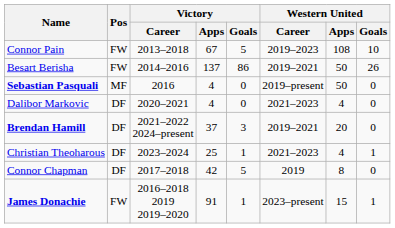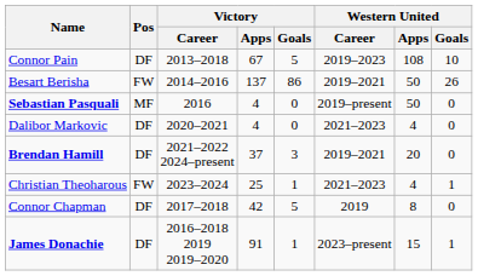 <table class="wikitable" style="text-align: center">
 <tr>
 <th rowspan=2>Name</th>
 <th rowspan=2>Pos</th>
 <th colspan=3>Victory</th>
 <th colspan=3>Western United</th>
 </tr>
 <tr>
 <th>Career</th>
 <th>Apps</th>
 <th>Goals</th>
 <th>Career</th>
 <th>Apps</th>
 <th>Goals</th>
 </tr>
 <tr>
 <td align=left> <a href='#'>Connor Pain</a></td>
-<td>FW</td>
+<td>DF</td>
 <td>2013–2018</td>
 <td>67</td>
 <td>5</td>
 <td>2019–2023</td>
 <td>108</td>
 <td>10</td>
 </tr>
 <tr>
 <td align=left> <a href='#'>Besart Berisha</a></td>
 <td>FW</td>
 <td>2014–2016</td>
 <td>137</td>
 <td>86</td>
 <td>2019–2021</td>
 <td>50</td>
 <td>26</td>
 </tr>
 <tr>
 <td align=left> <strong><a href='#'>Sebastian Pasquali</a></strong></td>
 <td>MF</td>
 <td>2016</td>
 <td>4</td>
 <td>0</td>
 <td>2019–present</td>
 <td>50</td>
 <td>0</td>
 </tr>
 <tr>
 <td align=left> <a href='#'>Dalibor Markovic</a></td>
 <td>DF</td>
 <td>2020–2021</td>
 <td>4</td>
 <td>0</td>
 <td>2021–2023</td>
 <td>4</td>
 <td>0</td>
 </tr>
 <tr>
 <td align=left> <strong><a href='#'>Brendan Hamill</a></strong></td>
 <td>DF</td>
 <td>2021–2022<br>2024–present</td>
 <td>37</td>
 <td>3</td>
 <td>2019–2021</td>
 <td>20</td>
 <td>0</td>
 </tr>
 <tr>
 <td align=left> <a href='#'>Christian Theoharous</a></td>
-<td>DF</td>
+<td>FW</td>
 <td>2023–2024</td>
 <td>25</td>
 <td>1</td>
 <td>2021–2023</td>
 <td>4</td>
 <td>1</td>
 </tr>
 <tr>
 <td align=left> <a href='#'>Connor Chapman</a></td>
 <td>DF</td>
 <td>2017–2018</td>
 <td>42</td>
 <td>5</td>
 <td>2019</td>
 <td>8</td>
 <td>0</td>
 </tr>
 <tr>
 <td align=left> <strong><a href='#'>James Donachie</a></strong></td>
-<td>FW</td>
+<td>DF</td>
 <td>2016–2018<br>2019<br>2019–2020</td>
 <td>91</td>
 <td>1</td>
 <td>2023–present</td>
 <td>15</td>
 <td>1</td>
 </tr>
 </table>
